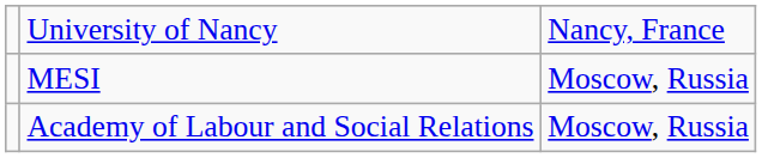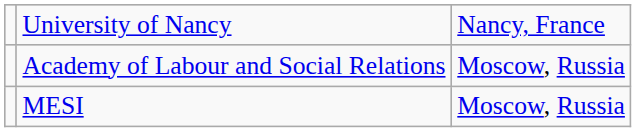 <table class="wikitable">
 <tr>
 <td></td>
 <td> <a href='#'>University of Nancy</a></td>
 <td><a href='#'>Nancy, France</a></td>
 </tr>
 <tr>
 <td></td>
-<td> <a href='#'>MESI</a></td>
+<td> <a href='#'>Academy of Labour and Social Relations</a></td>
 <td><a href='#'>Moscow</a>, <a href='#'>Russia</a></td>
 </tr>
 <tr>
 <td></td>
-<td> <a href='#'>Academy of Labour and Social Relations</a></td>
+<td> <a href='#'>MESI</a></td>
 <td><a href='#'>Moscow</a>, <a href='#'>Russia</a></td>
 </tr>
 </table>
